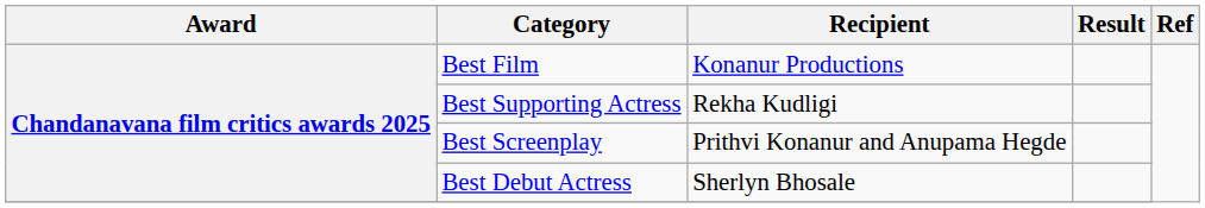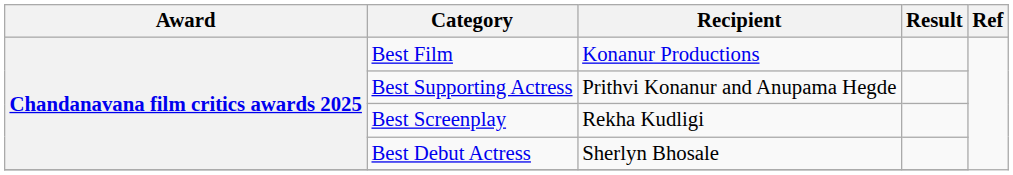 <table class="wikitable sortable">
 <tr>
 <th>Award</th>
 <th>Category</th>
 <th>Recipient</th>
 <th>Result</th>
 <th class="unsortable">Ref</th>
 </tr>
 <tr>
 <th rowspan=4><a href='#'>Chandanavana film critics awards 2025</a></th>
 <td><a href='#'>Best Film</a></td>
 <td><a href='#'>Konanur Productions</a></td>
 <td></td>
 <td rowspan=5></td>
 </tr>
 <tr>
 <td><a href='#'>Best Supporting Actress</a></td>
-<td>Rekha Kudligi</td>
+<td>Prithvi Konanur and Anupama Hegde</td>
 <td></td>
 </tr>
 <tr>
 <td><a href='#'>Best Screenplay</a></td>
-<td>Prithvi Konanur and Anupama Hegde</td>
+<td>Rekha Kudligi</td>
 <td></td>
 </tr>
 <tr>
 <td><a href='#'>Best Debut Actress</a></td>
 <td>Sherlyn Bhosale</td>
 <td></td>
 </tr>
 <tr>
 </tr>
 </table>
